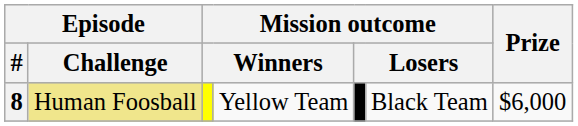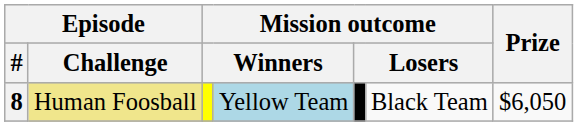 <table class="wikitable" style="text-align:center; font-size:100%; white-space:nowrap;">
 <tr>
 <th colspan=2>Episode</th>
 <th colspan=4>Mission outcome</th>
 <th rowspan=2>Prize</th>
 </tr>
 <tr>
 <th>#</th>
 <th>Challenge</th>
 <th colspan=2>Winners</th>
 <th colspan=2>Losers</th>
 </tr>
 <tr>
 <th>8</th>
 <td style="background: khaki;">Human Foosball</td>
 <td bgcolor="yellow"></td>
-<td>Yellow Team</td>
+<td style="background: lightblue;">Yellow Team</td>
 <td bgcolor="black"></td>
 <td>Black Team</td>
-<td>$6,000</td>
+<td>$6,050</td>
 </tr>
 </table>
